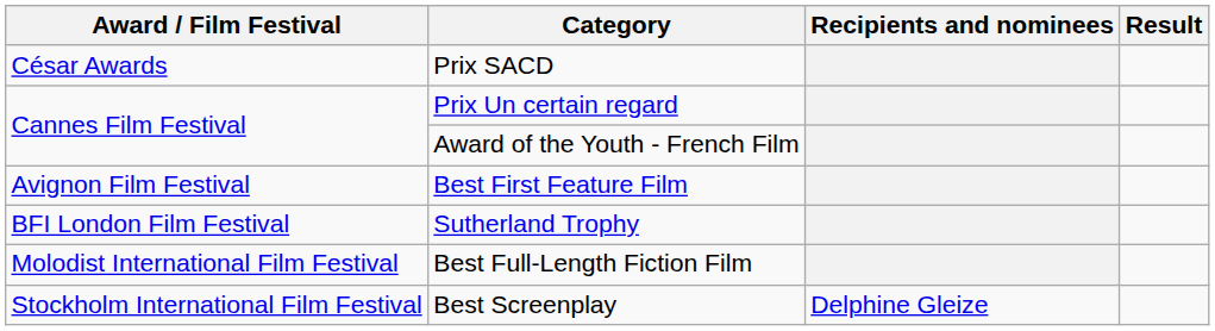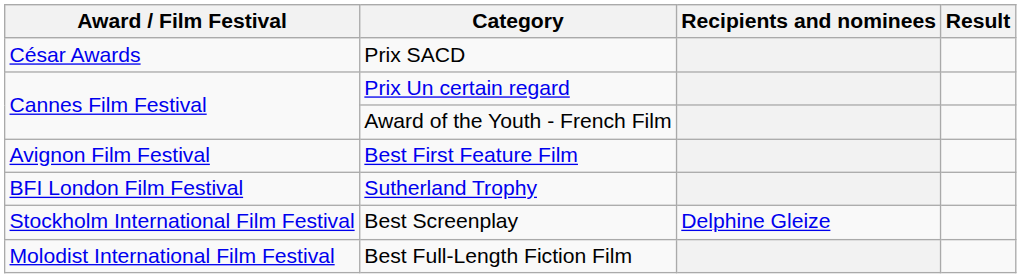 <table class="wikitable plainrowheaders sortable">
 <tr style="background:#ccc; text-align:center;">
 <th scope="col">Award / Film Festival</th>
 <th scope="col">Category</th>
 <th scope="col">Recipients and nominees</th>
 <th scope="col">Result</th>
 </tr>
 <tr>
 <td><a href='#'>César Awards</a></td>
 <td>Prix SACD</td>
 <th></th>
 <td></td>
 </tr>
 <tr>
 <td rowspan=2><a href='#'>Cannes Film Festival</a></td>
 <td><a href='#'>Prix Un certain regard</a></td>
 <th></th>
 <td></td>
 </tr>
 <tr>
 <td>Award of the Youth - French Film</td>
 <th></th>
 <td></td>
 </tr>
 <tr>
 <td><a href='#'>Avignon Film Festival</a></td>
 <td><a href='#'>Best First Feature Film</a></td>
 <th></th>
 <td></td>
 </tr>
 <tr>
 <td><a href='#'>BFI London Film Festival</a></td>
 <td><a href='#'>Sutherland Trophy</a></td>
 <th></th>
 <td></td>
 </tr>
 <tr>
+<td><a href='#'>Stockholm International Film Festival</a></td>
+<td>Best Screenplay</td>
+<td><a href='#'>Delphine Gleize</a></td>
+<td></td>
+</tr>
+<tr>
 <td><a href='#'>Molodist International Film Festival</a></td>
 <td>Best Full-Length Fiction Film</td>
 <th></th>
 <td></td>
 </tr>
-<tr>
-<td><a href='#'>Stockholm International Film Festival</a></td>
-<td>Best Screenplay</td>
-<td><a href='#'>Delphine Gleize</a></td>
-<td></td>
-</tr>
 </table>
